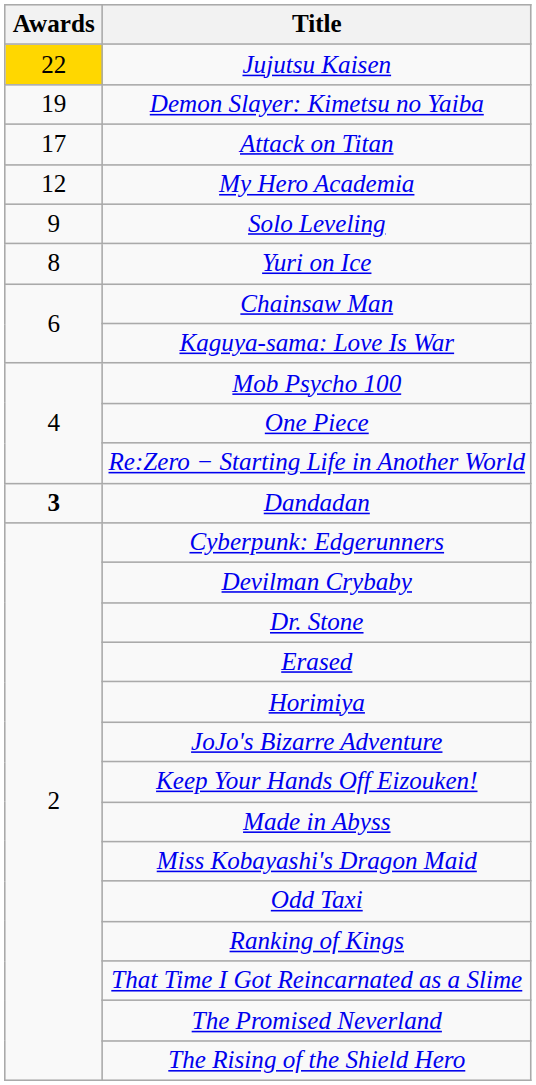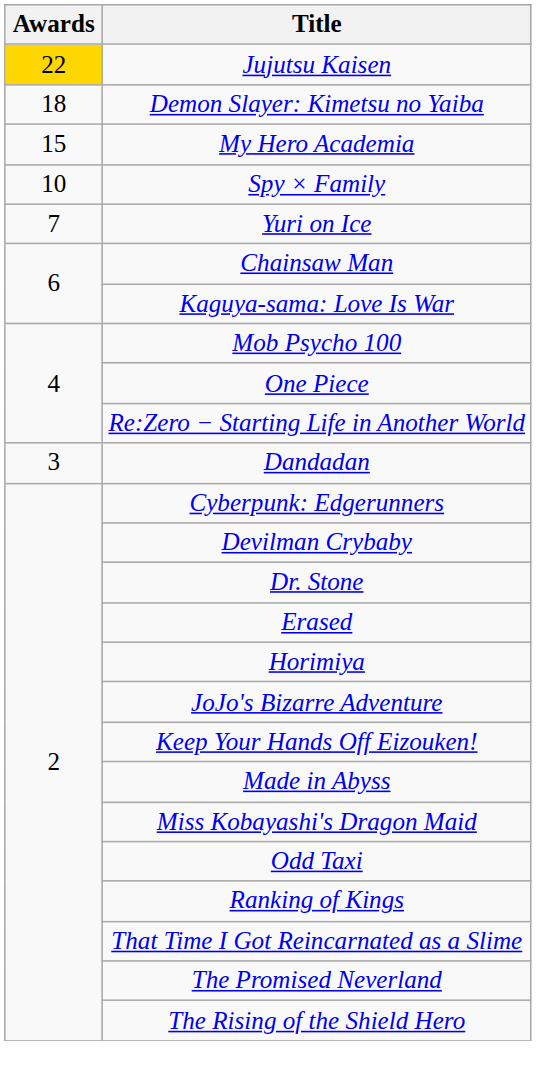 <table class="wikitable" style="text-align:center;">
 <tr>
 <th scope="col" width="55">Awards</th>
 <th scope="col" align="center">Title</th>
 </tr>
 <tr>
 <td style="background: gold; text-align:center">22</td>
 <td><em><a href='#'>Jujutsu Kaisen</a></em></td>
 </tr>
 <tr>
-<td style="text-align:center">19</td>
+<td style="text-align:center">18</td>
 <td><em><a href='#'>Demon Slayer: Kimetsu no Yaiba</a></em></td>
 </tr>
 <tr>
-<td style="text-align:center">17</td>
-<td><em><a href='#'>Attack on Titan</a></em></td>
-</tr>
-<tr>
-<td style="text-align:center">12</td>
+<td style="text-align:center">15</td>
 <td><em><a href='#'>My Hero Academia</a></em></td>
 </tr>
 <tr>
-<td style="text-align:center">9</td>
-<td><em><a href='#'>Solo Leveling</a></em></td>
+<td style="text-align:center">10</td>
+<td><em><a href='#'>Spy × Family</a></em></td>
 </tr>
 <tr>
-<td style="text-align:center">8</td>
+<td style="text-align:center">7</td>
 <td><em><a href='#'>Yuri on Ice</a></em></td>
 </tr>
 <tr>
 <td rowspan="2" style="text-align:center">6</td>
 <td><em><a href='#'>Chainsaw Man</a></em></td>
 </tr>
 <tr>
 <td><em><a href='#'>Kaguya-sama: Love Is War</a></em></td>
 </tr>
 <tr>
 <td rowspan="3" style="text-align:center">4</td>
 <td><em><a href='#'>Mob Psycho 100</a></em></td>
 </tr>
 <tr>
 <td><em><a href='#'>One Piece</a></em></td>
 </tr>
 <tr>
 <td><em><a href='#'>Re:Zero − Starting Life in Another World</a></em></td>
 </tr>
 <tr>
-<td style="text-align:center"><strong>3</strong></td>
+<td style="text-align:center">3</td>
 <td><em><a href='#'>Dandadan</a></em></td>
 </tr>
 <tr>
 <td rowspan="14" style="text-align:center">2</td>
 <td><em><a href='#'>Cyberpunk: Edgerunners</a></em></td>
 </tr>
 <tr>
 <td><em><a href='#'>Devilman Crybaby</a></em></td>
 </tr>
 <tr>
 <td><em><a href='#'>Dr. Stone</a></em></td>
 </tr>
 <tr>
 <td><em><a href='#'>Erased</a></em></td>
 </tr>
 <tr>
 <td><em><a href='#'>Horimiya</a></em></td>
 </tr>
 <tr>
 <td><em><a href='#'>JoJo's Bizarre Adventure</a></em></td>
 </tr>
 <tr>
 <td><em><a href='#'>Keep Your Hands Off Eizouken!</a></em></td>
 </tr>
 <tr>
 <td><em><a href='#'>Made in Abyss</a></em></td>
 </tr>
 <tr>
 <td><em><a href='#'>Miss Kobayashi's Dragon Maid</a></em></td>
 </tr>
 <tr>
 <td><em><a href='#'>Odd Taxi</a></em></td>
 </tr>
 <tr>
 <td><em><a href='#'>Ranking of Kings</a></em></td>
 </tr>
 <tr>
 <td><em><a href='#'>That Time I Got Reincarnated as a Slime</a></em></td>
 </tr>
 <tr>
 <td><em><a href='#'>The Promised Neverland</a></em></td>
 </tr>
 <tr>
 <td><em><a href='#'>The Rising of the Shield Hero</a></em></td>
 </tr>
 </table>
